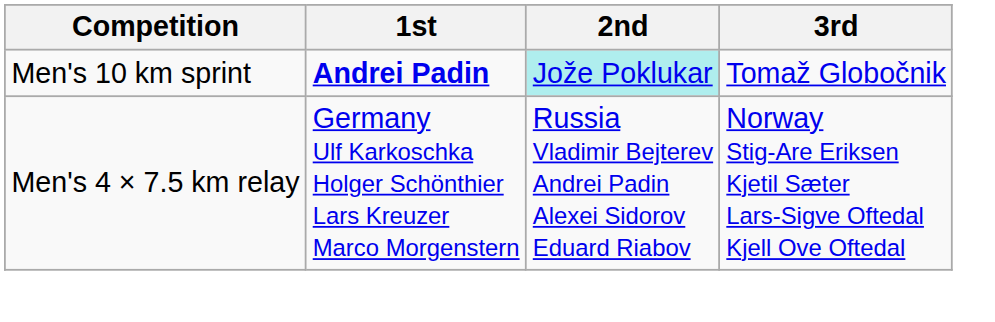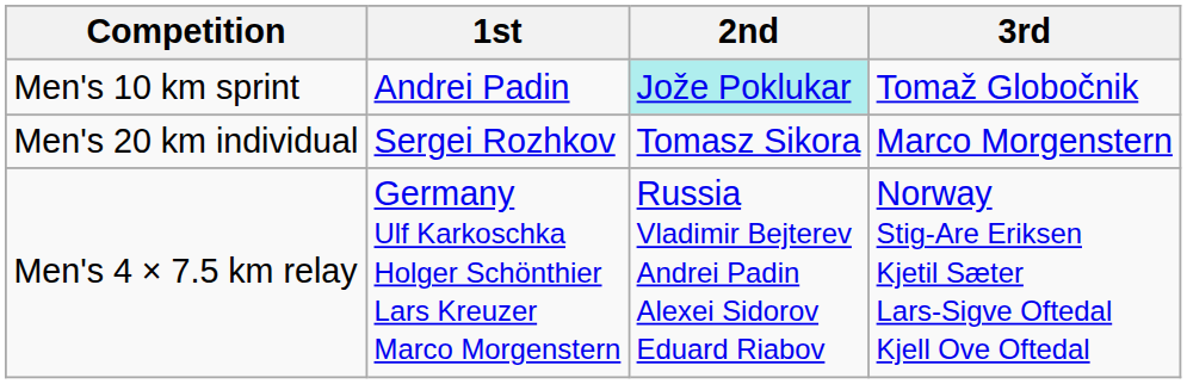 <table class="wikitable">
 <tr>
 <th>Competition</th>
 <th>1st</th>
 <th>2nd</th>
 <th>3rd</th>
 </tr>
 <tr>
 <td>Men's 10 km sprint</td>
-<td><strong> <a href='#'>Andrei Padin</a></strong></td>
+<td> <a href='#'>Andrei Padin</a></td>
 <td style="background: paleturquoise;"> <a href='#'>Jože Poklukar</a></td>
 <td> <a href='#'>Tomaž Globočnik</a></td>
+</tr>
+<tr>
+<td>Men's 20 km individual</td>
+<td> <a href='#'>Sergei Rozhkov</a></td>
+<td> <a href='#'>Tomasz Sikora</a></td>
+<td> <a href='#'>Marco Morgenstern</a></td>
 </tr>
 <tr>
 <td>Men's 4 × 7.5 km relay</td>
 <td> <a href='#'>Germany</a><br><small><a href='#'>Ulf Karkoschka</a><br><a href='#'>Holger Schönthier</a><br><a href='#'>Lars Kreuzer</a><br><a href='#'>Marco Morgenstern</a></small></td>
 <td> <a href='#'>Russia</a><br><small><a href='#'>Vladimir Bejterev</a><br><a href='#'>Andrei Padin</a><br><a href='#'>Alexei Sidorov</a><br><a href='#'>Eduard Riabov</a></small></td>
 <td> <a href='#'>Norway</a><br><small><a href='#'>Stig-Are Eriksen</a><br><a href='#'>Kjetil Sæter</a><br><a href='#'>Lars-Sigve Oftedal</a><br><a href='#'>Kjell Ove Oftedal</a></small></td>
 </tr>
 </table>
